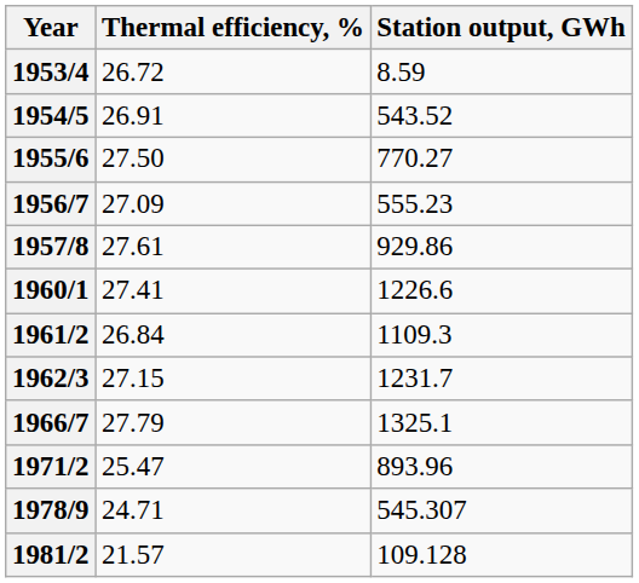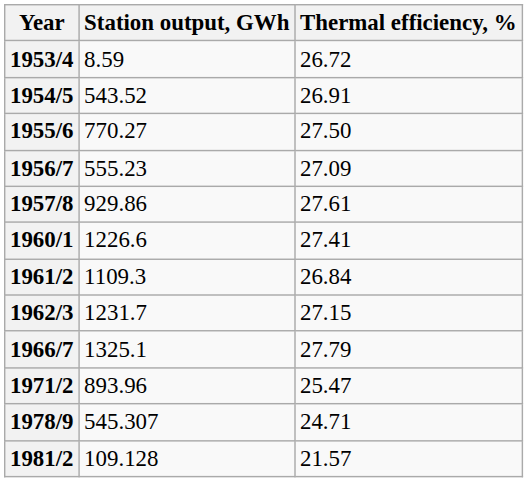 <table class="wikitable">
 <tr>
 <th>Year</th>
+<th>Station output, GWh</th>
 <th>Thermal efficiency, %</th>
-<th>Station output, GWh</th>
 </tr>
 <tr>
 <th>1953/4</th>
+<td>8.59</td>
 <td>26.72</td>
-<td>8.59</td>
 </tr>
 <tr>
 <th>1954/5</th>
+<td>543.52</td>
 <td>26.91</td>
-<td>543.52</td>
 </tr>
 <tr>
 <th>1955/6</th>
+<td>770.27</td>
 <td>27.50</td>
-<td>770.27</td>
 </tr>
 <tr>
 <th>1956/7</th>
+<td>555.23</td>
 <td>27.09</td>
-<td>555.23</td>
 </tr>
 <tr>
 <th>1957/8</th>
+<td>929.86</td>
 <td>27.61</td>
-<td>929.86</td>
 </tr>
 <tr>
 <th>1960/1</th>
+<td>1226.6</td>
 <td>27.41</td>
-<td>1226.6</td>
 </tr>
 <tr>
 <th>1961/2</th>
+<td>1109.3</td>
 <td>26.84</td>
-<td>1109.3</td>
 </tr>
 <tr>
 <th>1962/3</th>
+<td>1231.7</td>
 <td>27.15</td>
-<td>1231.7</td>
 </tr>
 <tr>
 <th>1966/7</th>
+<td>1325.1</td>
 <td>27.79</td>
-<td>1325.1</td>
 </tr>
 <tr>
 <th>1971/2</th>
+<td>893.96</td>
 <td>25.47</td>
-<td>893.96</td>
 </tr>
 <tr>
 <th>1978/9</th>
+<td>545.307</td>
 <td>24.71</td>
-<td>545.307</td>
 </tr>
 <tr>
 <th>1981/2</th>
+<td>109.128</td>
 <td>21.57</td>
-<td>109.128</td>
 </tr>
 </table>
